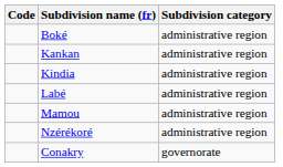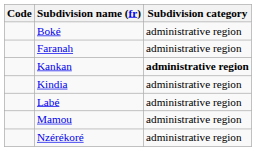 <table class="wikitable sortable">
 <tr>
 <th>Code</th>
 <th>Subdivision name (<a href='#'>fr</a>)</th>
 <th>Subdivision category</th>
 </tr>
 <tr>
 <td></td>
 <td><a href='#'>Boké</a></td>
 <td>administrative region</td>
 </tr>
 <tr>
 <td></td>
+<td><a href='#'>Faranah</a></td>
+<td>administrative region</td>
+</tr>
+<tr>
+<td></td>
 <td><a href='#'>Kankan</a></td>
-<td>administrative region</td>
+<td><strong>administrative region</strong></td>
 </tr>
 <tr>
 <td></td>
 <td><a href='#'>Kindia</a></td>
 <td>administrative region</td>
 </tr>
 <tr>
 <td></td>
 <td><a href='#'>Labé</a></td>
 <td>administrative region</td>
 </tr>
 <tr>
 <td></td>
 <td><a href='#'>Mamou</a></td>
 <td>administrative region</td>
 </tr>
 <tr>
 <td></td>
 <td><a href='#'>Nzérékoré</a></td>
 <td>administrative region</td>
 </tr>
-<tr>
-<td></td>
-<td><a href='#'>Conakry</a></td>
-<td>governorate</td>
-</tr>
 </table>
